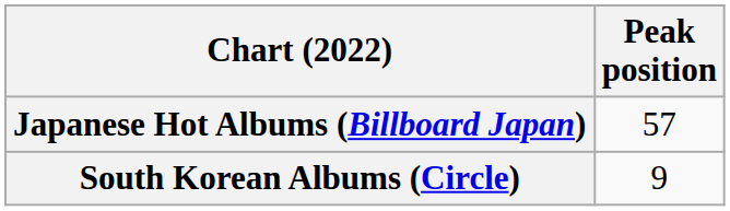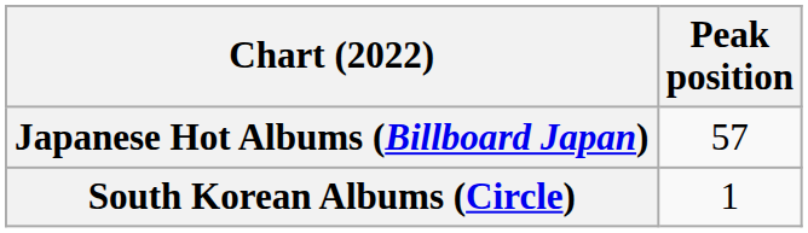 <table class="wikitable sortable plainrowheaders" style="text-align:center">
 <tr>
 <th scope="col">Chart (2022)</th>
 <th scope="col">Peak<br>position</th>
 </tr>
 <tr>
 <th scope="row">Japanese Hot Albums (<em><a href='#'>Billboard Japan</a></em>)</th>
 <td>57</td>
 </tr>
 <tr>
 <th scope="row">South Korean Albums (<a href='#'>Circle</a>)</th>
-<td>9</td>
+<td>1</td>
 </tr>
 </table>
